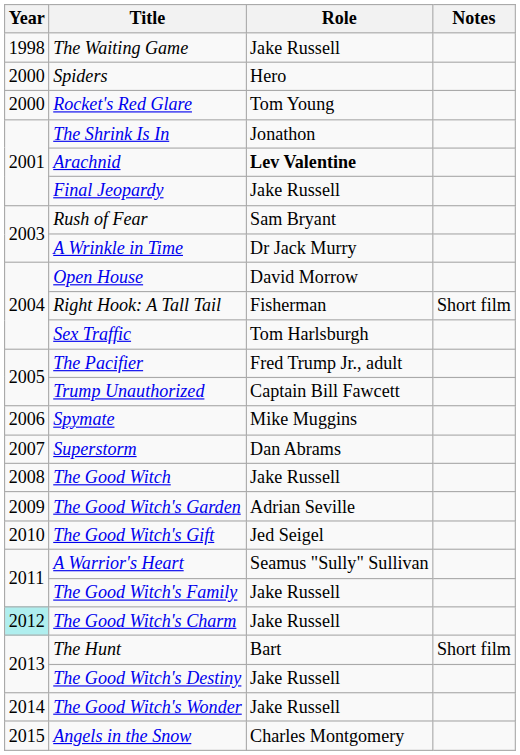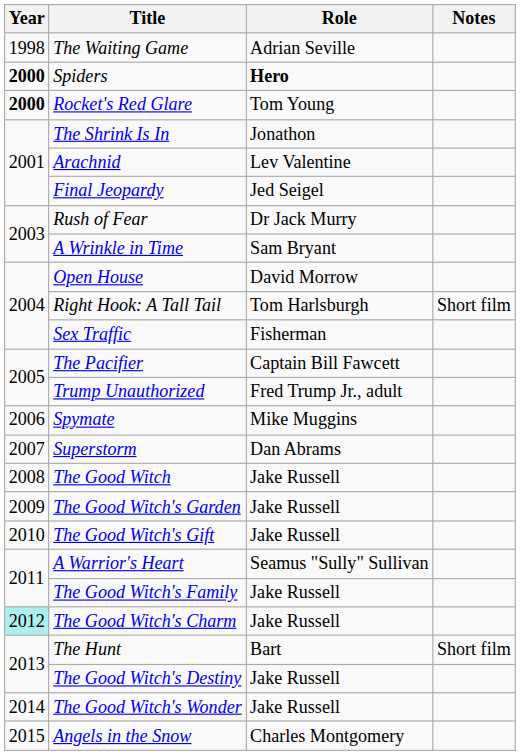 <table class="wikitable sortable">
 <tr>
 <th>Year</th>
 <th>Title</th>
 <th>Role</th>
 <th class="unsortable">Notes</th>
 </tr>
 <tr>
 <td>1998</td>
 <td data-sort-value="Waiting Game, The"><em>The Waiting Game</em></td>
-<td>Jake Russell</td>
+<td>Adrian Seville</td>
 <td></td>
 </tr>
 <tr>
-<td>2000</td>
+<td><strong>2000</strong></td>
 <td><em>Spiders</em></td>
-<td>Hero</td>
+<td><strong>Hero</strong></td>
 <td></td>
 </tr>
 <tr>
-<td>2000</td>
+<td><strong>2000</strong></td>
 <td><em><a href='#'>Rocket's Red Glare</a></em></td>
 <td>Tom Young</td>
 <td></td>
 </tr>
 <tr>
 <td rowspan="3">2001</td>
 <td data-sort-value="Shrink Is In, The"><em><a href='#'>The Shrink Is In</a></em></td>
 <td>Jonathon</td>
 <td></td>
 </tr>
 <tr>
 <td><em><a href='#'>Arachnid</a></em></td>
-<td><strong>Lev Valentine</strong></td>
+<td>Lev Valentine</td>
 <td></td>
 </tr>
 <tr>
 <td><em><a href='#'>Final Jeopardy</a></em></td>
-<td>Jake Russell</td>
+<td>Jed Seigel</td>
 <td></td>
 </tr>
 <tr>
 <td rowspan="2">2003</td>
 <td><em>Rush of Fear</em></td>
-<td>Sam Bryant</td>
+<td>Dr Jack Murry</td>
 <td></td>
 </tr>
 <tr>
 <td data-sort-value="Wrinkle in Time, A"><em><a href='#'>A Wrinkle in Time</a></em></td>
-<td>Dr Jack Murry</td>
+<td>Sam Bryant</td>
 <td></td>
 </tr>
 <tr>
 <td rowspan="3">2004</td>
 <td><em><a href='#'>Open House</a></em></td>
 <td>David Morrow</td>
 <td></td>
 </tr>
 <tr>
 <td><em>Right Hook: A Tall Tail</em></td>
-<td>Fisherman</td>
+<td>Tom Harlsburgh</td>
 <td>Short film</td>
 </tr>
 <tr>
 <td><em><a href='#'>Sex Traffic</a></em></td>
-<td>Tom Harlsburgh</td>
+<td>Fisherman</td>
 <td></td>
 </tr>
 <tr>
 <td rowspan="2">2005</td>
 <td data-sort-value="Pacifier, The"><em><a href='#'>The Pacifier</a></em></td>
-<td>Fred Trump Jr., adult</td>
+<td>Captain Bill Fawcett</td>
 <td></td>
 </tr>
 <tr>
 <td><em><a href='#'>Trump Unauthorized</a></em></td>
-<td>Captain Bill Fawcett</td>
+<td>Fred Trump Jr., adult</td>
 <td></td>
 </tr>
 <tr>
 <td>2006</td>
 <td><em><a href='#'>Spymate</a></em></td>
 <td>Mike Muggins</td>
 <td></td>
 </tr>
 <tr>
 <td>2007</td>
 <td><em><a href='#'>Superstorm</a></em></td>
 <td>Dan Abrams</td>
 <td></td>
 </tr>
 <tr>
 <td>2008</td>
 <td data-sort-value="Good Witch, The"><em><a href='#'>The Good Witch</a></em></td>
 <td>Jake Russell</td>
 <td></td>
 </tr>
 <tr>
 <td>2009</td>
 <td data-sort-value="Good Witch's Garden, The"><em><a href='#'>The Good Witch's Garden</a></em></td>
-<td>Adrian Seville</td>
+<td>Jake Russell</td>
 <td></td>
 </tr>
 <tr>
 <td>2010</td>
 <td data-sort-value="Good Witch's Gift, The"><em><a href='#'>The Good Witch's Gift</a></em></td>
-<td>Jed Seigel</td>
+<td>Jake Russell</td>
 <td></td>
 </tr>
 <tr>
 <td rowspan="2">2011</td>
 <td data-sort-value="Warrior's Heart, A"><em><a href='#'>A Warrior's Heart</a></em></td>
 <td>Seamus "Sully" Sullivan</td>
 <td></td>
 </tr>
 <tr>
 <td data-sort-value="Good Witch's Family, The"><em><a href='#'>The Good Witch's Family</a></em></td>
 <td>Jake Russell</td>
 <td></td>
 </tr>
 <tr>
 <td style="background: paleturquoise;">2012</td>
 <td data-sort-value="Good Witch's Charm, The"><em><a href='#'>The Good Witch's Charm</a></em></td>
 <td>Jake Russell</td>
 <td></td>
 </tr>
 <tr>
 <td rowspan="2">2013</td>
 <td data-sort-value="Hunt, The"><em>The Hunt</em></td>
 <td>Bart</td>
 <td>Short film</td>
 </tr>
 <tr>
 <td data-sort-value="Good Witch's Destiny, The"><em><a href='#'>The Good Witch's Destiny</a></em></td>
 <td>Jake Russell</td>
 <td></td>
 </tr>
 <tr>
 <td>2014</td>
 <td data-sort-value="Good Witch's Wonder, The"><em><a href='#'>The Good Witch's Wonder</a></em></td>
 <td>Jake Russell</td>
 <td></td>
 </tr>
 <tr>
 <td>2015</td>
 <td><em><a href='#'>Angels in the Snow</a></em></td>
 <td>Charles Montgomery</td>
 <td></td>
 </tr>
 </table>
